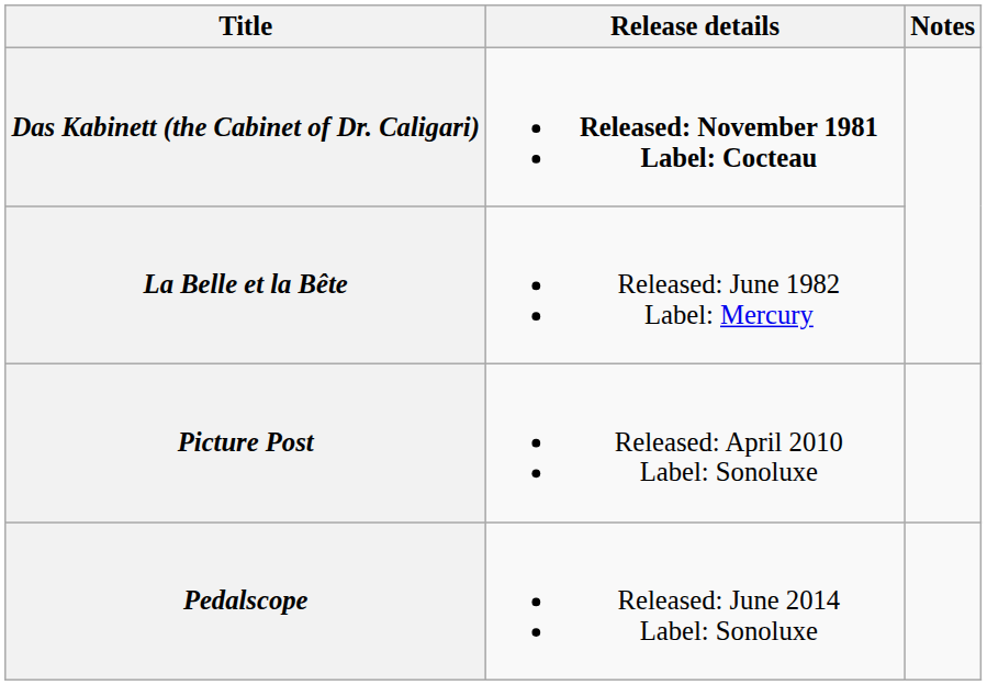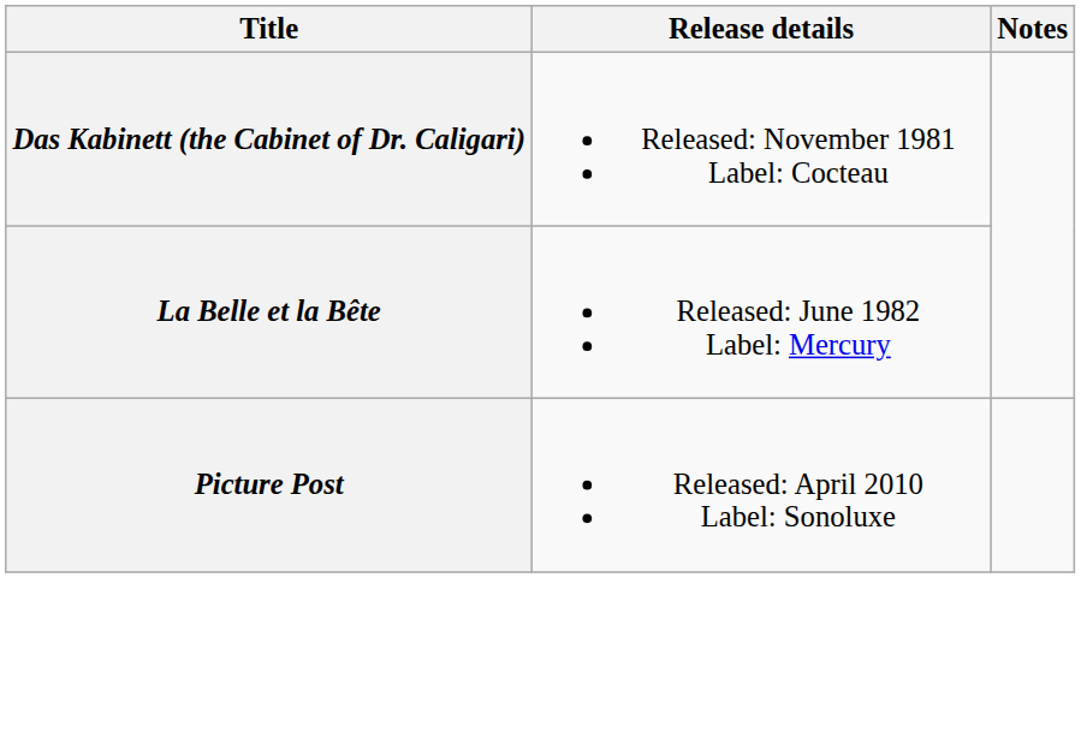 <table class="wikitable plainrowheaders" style="text-align:center;">
 <tr>
 <th scope="col">Title</th>
 <th scope="col" style="width:15em;">Release details</th>
 <th scope="col">Notes</th>
 </tr>
 <tr>
 <th scope="row"><em>Das Kabinett (the Cabinet of Dr. Caligari)</em></th>
-<td><strong><br><ul><li>Released: November 1981</li><li>Label: Cocteau</li></ul></strong></td>
+<td><br><ul><li>Released: November 1981</li><li>Label: Cocteau</li></ul></td>
 <td rowspan="2"></td>
 </tr>
 <tr>
 <th scope="row"><em>La Belle et la Bête</em></th>
 <td><br><ul><li>Released: June 1982</li><li>Label: <a href='#'>Mercury</a></li></ul></td>
 </tr>
 <tr>
 <th scope="row"><em>Picture Post</em></th>
 <td><br><ul><li>Released: April 2010</li><li>Label: Sonoluxe</li></ul></td>
 <td></td>
 </tr>
-<tr>
-<th scope="row"><em>Pedalscope</em></th>
-<td><br><ul><li>Released: June 2014</li><li>Label: Sonoluxe</li></ul></td>
-<td></td>
-</tr>
 </table>
